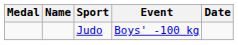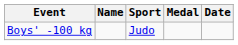 <table class="wikitable sortable" style="font-size: 95%;">
 <tr>
-<th>Medal</th>
+<th>Event</th>
 <th>Name</th>
 <th>Sport</th>
-<th>Event</th>
+<th>Medal</th>
 <th>Date</th>
 </tr>
 <tr>
-<td></td>
+<td><a href='#'>Boys' -100 kg</a></td>
 <td></td>
 <td><a href='#'>Judo</a></td>
-<td><a href='#'>Boys' -100 kg</a></td>
+<td></td>
 <td></td>
 </tr>
 </table>
